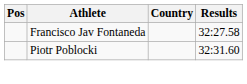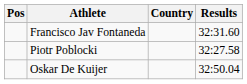 <table class="wikitable wikble">
 <tr>
 <th>Pos</th>
 <th>Athlete</th>
 <th>Country</th>
 <th>Results</th>
 </tr>
 <tr>
 <td align="center"></td>
 <td>Francisco Jav Fontaneda</td>
 <td></td>
-<td>32:27.58</td>
+<td>32:31.60</td>
 </tr>
 <tr>
 <td align="center"></td>
 <td>Piotr Poblocki</td>
 <td></td>
-<td>32:31.60</td>
+<td>32:27.58</td>
+</tr>
+<tr>
+<td align="center"></td>
+<td>Oskar De Kuijer</td>
+<td></td>
+<td>32:50.04</td>
 </tr>
 </table>
